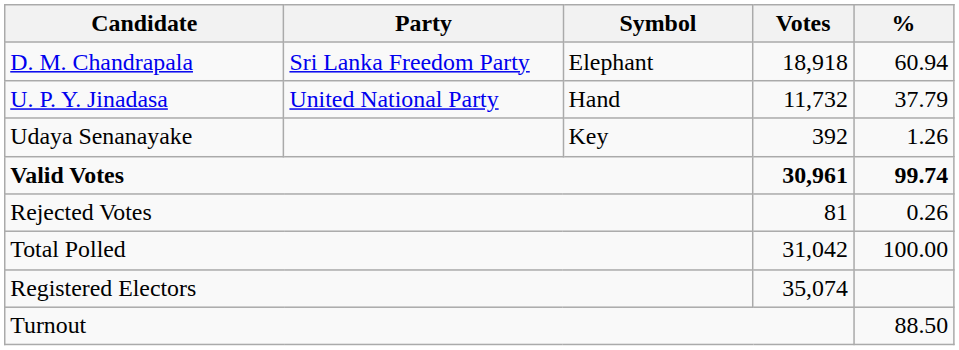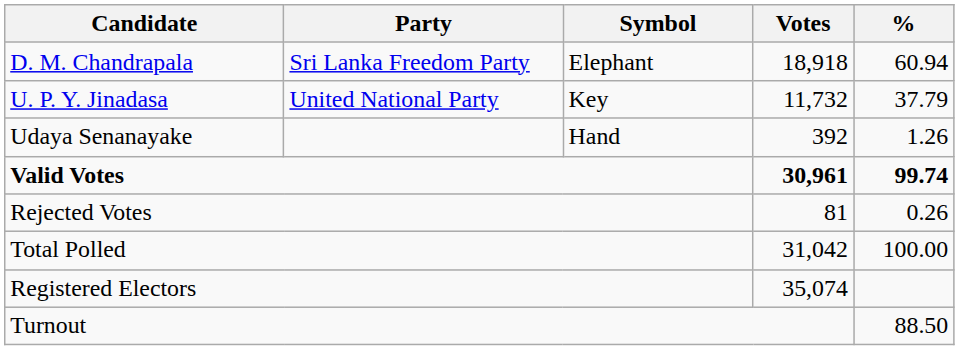 <table class="wikitable" border="1" style="text-align:right;">
 <tr>
 <th align=left width="180">Candidate</th>
 <th align=left width="180">Party</th>
 <th align=left width="120">Symbol</th>
 <th align=left width="60">Votes</th>
 <th align=left width="60">%</th>
 </tr>
 <tr>
 <td align=left><a href='#'>D. M. Chandrapala</a></td>
 <td align=left><a href='#'>Sri Lanka Freedom Party</a></td>
 <td align=left>Elephant</td>
 <td align=right>18,918</td>
 <td align=right>60.94</td>
 </tr>
 <tr>
 <td align=left><a href='#'>U. P. Y. Jinadasa</a></td>
 <td align=left><a href='#'>United National Party</a></td>
-<td align=left>Hand</td>
+<td align=left>Key</td>
 <td align=right>11,732</td>
 <td align=right>37.79</td>
 </tr>
 <tr>
 <td align=left>Udaya Senanayake</td>
 <td align=left></td>
-<td align=left>Key</td>
+<td align=left>Hand</td>
 <td align=right>392</td>
 <td align=right>1.26</td>
 </tr>
 <tr>
 <td align=left colspan=3><strong>Valid Votes</strong></td>
 <td align=right><strong>30,961</strong></td>
 <td align=right><strong>99.74</strong></td>
 </tr>
 <tr>
 <td align=left colspan=3>Rejected Votes</td>
 <td align=right>81</td>
 <td align=right>0.26</td>
 </tr>
 <tr>
 <td align=left colspan=3>Total Polled</td>
 <td align=right>31,042</td>
 <td align=right>100.00</td>
 </tr>
 <tr>
 <td align=left colspan=3>Registered Electors</td>
 <td align=right>35,074</td>
 <td></td>
 </tr>
 <tr>
 <td align=left colspan=4>Turnout</td>
 <td align=right>88.50</td>
 </tr>
 </table>
